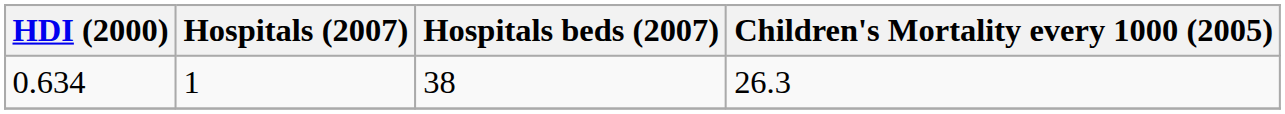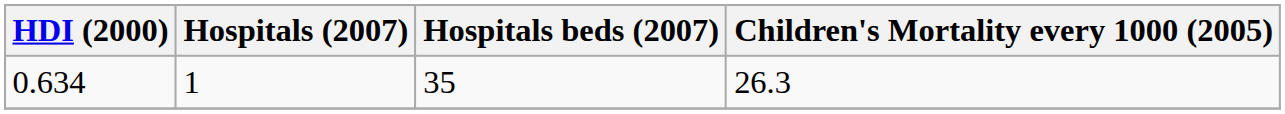 <table class="wikitable" border="1">
 <tr>
 <th><a href='#'>HDI</a> (2000)</th>
 <th>Hospitals (2007)</th>
 <th>Hospitals beds (2007)</th>
 <th>Children's Mortality every 1000 (2005)</th>
 </tr>
 <tr>
 <td>0.634</td>
 <td>1</td>
-<td>38</td>
+<td>35</td>
 <td>26.3</td>
 </tr>
 <tr>
 </tr>
 </table>
